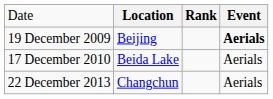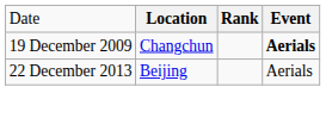 <table class="wikitable sortable" style="font-size:90%" style="text-align:center">
 <tr>
 <td>Date</td>
 <th>Location</th>
 <th>Rank</th>
 <th>Event</th>
 </tr>
 <tr>
 <td>19 December 2009</td>
-<td><a href='#'>Beijing</a></td>
+<td><a href='#'>Changchun</a></td>
 <td></td>
 <td><strong>Aerials</strong></td>
 </tr>
 <tr>
-<td>17 December 2010</td>
-<td><a href='#'>Beida Lake</a></td>
-<td></td>
-<td>Aerials</td>
-</tr>
-<tr>
 <td>22 December 2013</td>
-<td><a href='#'>Changchun</a></td>
+<td><a href='#'>Beijing</a></td>
 <td></td>
 <td>Aerials</td>
 </tr>
 </table>
